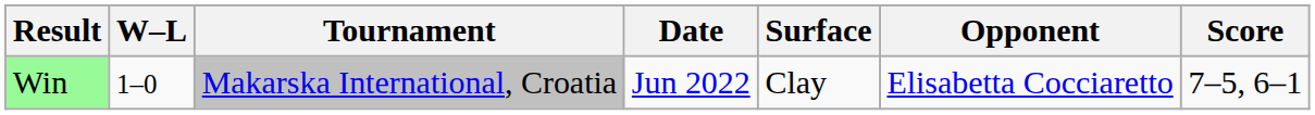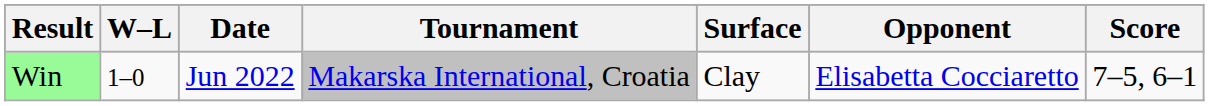 <table class="sortable wikitable">
 <tr>
 <th>Result</th>
 <th class="unsortable">W–L</th>
+<th>Date</th>
 <th>Tournament</th>
-<th>Date</th>
 <th>Surface</th>
 <th>Opponent</th>
 <th class="unsortable">Score</th>
 </tr>
 <tr>
 <td bgcolor=98FB98>Win</td>
 <td><small>1–0</small></td>
+<td><a href='#'>Jun 2022</a></td>
 <td style="background:silver;"><a href='#'>Makarska International</a>, Croatia</td>
-<td><a href='#'>Jun 2022</a></td>
 <td>Clay</td>
 <td> <a href='#'>Elisabetta Cocciaretto</a></td>
 <td>7–5, 6–1</td>
 </tr>
 </table>
